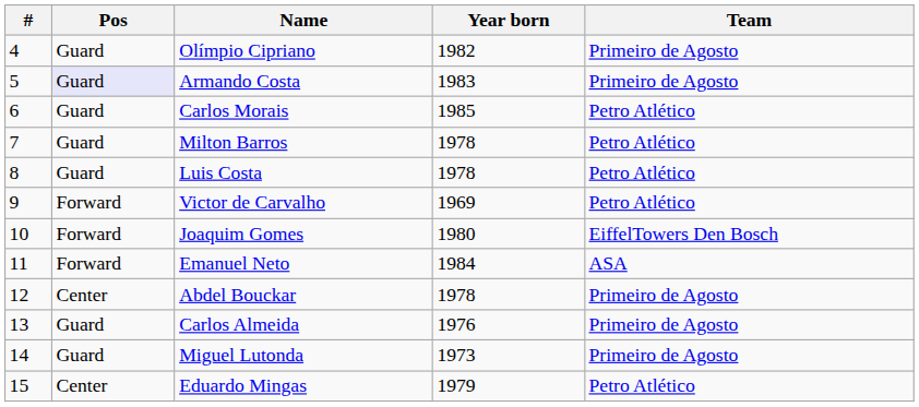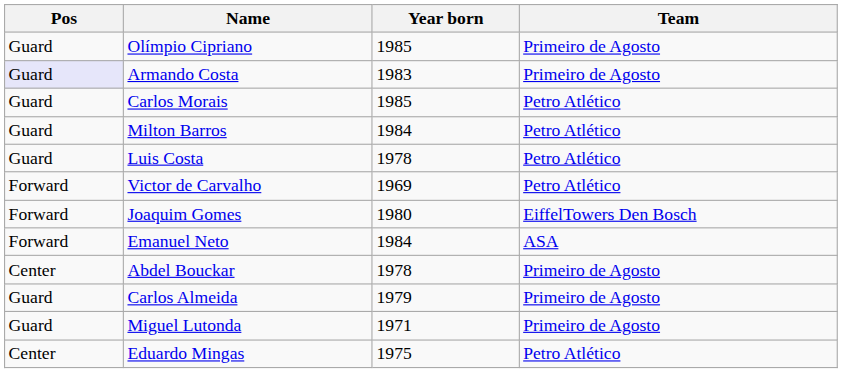 <table class="wikitable" width=60%>
 <tr>
-<th>#</th>
 <th>Pos</th>
 <th>Name</th>
 <th>Year born</th>
 <th>Team</th>
 </tr>
 <tr>
-<td>4</td>
 <td>Guard</td>
 <td><a href='#'>Olímpio Cipriano</a></td>
-<td>1982</td>
+<td>1985</td>
 <td> <a href='#'>Primeiro de Agosto</a></td>
 </tr>
 <tr>
-<td>5</td>
 <td style="background: lavender;">Guard</td>
 <td><a href='#'>Armando Costa</a></td>
 <td>1983</td>
 <td> <a href='#'>Primeiro de Agosto</a></td>
 </tr>
 <tr>
-<td>6</td>
 <td>Guard</td>
 <td><a href='#'>Carlos Morais</a></td>
 <td>1985</td>
 <td> <a href='#'>Petro Atlético</a></td>
 </tr>
 <tr>
-<td>7</td>
 <td>Guard</td>
 <td><a href='#'>Milton Barros</a></td>
-<td>1978</td>
+<td>1984</td>
 <td> <a href='#'>Petro Atlético</a></td>
 </tr>
 <tr>
-<td>8</td>
 <td>Guard</td>
 <td><a href='#'>Luis Costa</a></td>
 <td>1978</td>
 <td> <a href='#'>Petro Atlético</a></td>
 </tr>
 <tr>
-<td>9</td>
 <td>Forward</td>
 <td><a href='#'>Victor de Carvalho</a></td>
 <td>1969</td>
 <td> <a href='#'>Petro Atlético</a></td>
 </tr>
 <tr>
-<td>10</td>
 <td>Forward</td>
 <td><a href='#'>Joaquim Gomes</a></td>
 <td>1980</td>
 <td> <a href='#'>EiffelTowers Den Bosch</a></td>
 </tr>
 <tr>
-<td>11</td>
 <td>Forward</td>
 <td><a href='#'>Emanuel Neto</a></td>
 <td>1984</td>
 <td> <a href='#'>ASA</a></td>
 </tr>
 <tr>
-<td>12</td>
 <td>Center</td>
 <td><a href='#'>Abdel Bouckar</a></td>
 <td>1978</td>
 <td> <a href='#'>Primeiro de Agosto</a></td>
 </tr>
 <tr>
-<td>13</td>
 <td>Guard</td>
 <td><a href='#'>Carlos Almeida</a></td>
-<td>1976</td>
+<td>1979</td>
 <td> <a href='#'>Primeiro de Agosto</a></td>
 </tr>
 <tr>
-<td>14</td>
 <td>Guard</td>
 <td><a href='#'>Miguel Lutonda</a></td>
-<td>1973</td>
+<td>1971</td>
 <td> <a href='#'>Primeiro de Agosto</a></td>
 </tr>
 <tr>
-<td>15</td>
 <td>Center</td>
 <td><a href='#'>Eduardo Mingas</a></td>
-<td>1979</td>
+<td>1975</td>
 <td> <a href='#'>Petro Atlético</a></td>
 </tr>
 </table>
